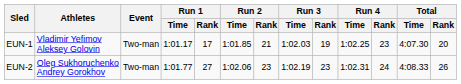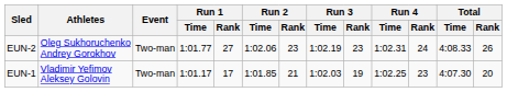 <table class="wikitable" border="1" style="font-size:90%">
 <tr>
 <th rowspan="2">Sled</th>
 <th rowspan="2">Athletes</th>
 <th rowspan="2">Event</th>
 <th colspan="2">Run 1</th>
 <th colspan="2">Run 2</th>
 <th colspan="2">Run 3</th>
 <th colspan="2">Run 4</th>
 <th colspan="2">Total</th>
 </tr>
 <tr>
 <th>Time</th>
 <th>Rank</th>
 <th>Time</th>
 <th>Rank</th>
 <th>Time</th>
 <th>Rank</th>
 <th>Time</th>
 <th>Rank</th>
 <th>Time</th>
 <th>Rank</th>
 </tr>
 <tr>
+<td align="center">EUN-2</td>
+<td> <a href='#'>Oleg Sukhoruchenko</a><br> <a href='#'>Andrey Gorokhov</a></td>
+<td>Two-man</td>
+<td align="center">1:01.77</td>
+<td align="center">27</td>
+<td align="center">1:02.06</td>
+<td align="center">23</td>
+<td align="center">1:02.19</td>
+<td align="center">23</td>
+<td align="center">1:02.31</td>
+<td align="center">24</td>
+<td align="center">4:08.33</td>
+<td align="center">26</td>
+</tr>
+<tr>
 <td align="center">EUN-1</td>
 <td> <a href='#'>Vladimir Yefimov</a><br> <a href='#'>Aleksey Golovin</a></td>
 <td>Two-man</td>
 <td align="center">1:01.17</td>
 <td align="center">17</td>
 <td align="center">1:01.85</td>
 <td align="center">21</td>
 <td align="center">1:02.03</td>
 <td align="center">19</td>
 <td align="center">1:02.25</td>
 <td align="center">23</td>
 <td align="center">4:07.30</td>
 <td align="center">20</td>
 </tr>
-<tr>
-<td align="center">EUN-2</td>
-<td> <a href='#'>Oleg Sukhoruchenko</a><br> <a href='#'>Andrey Gorokhov</a></td>
-<td>Two-man</td>
-<td align="center">1:01.77</td>
-<td align="center">27</td>
-<td align="center">1:02.06</td>
-<td align="center">23</td>
-<td align="center">1:02.19</td>
-<td align="center">23</td>
-<td align="center">1:02.31</td>
-<td align="center">24</td>
-<td align="center">4:08.33</td>
-<td align="center">26</td>
-</tr>
 </table>
